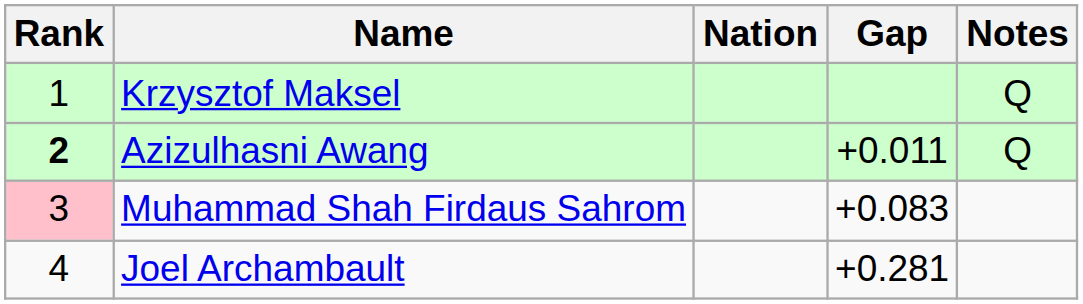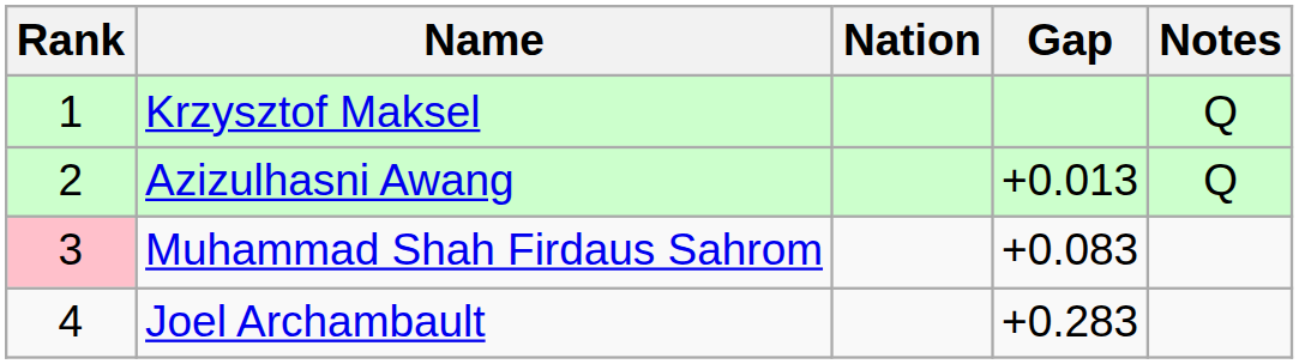 <table class="wikitable sortable" style="text-align:center">
 <tr>
 <th>Rank</th>
 <th>Name</th>
 <th>Nation</th>
 <th>Gap</th>
 <th>Notes</th>
 </tr>
 <tr bgcolor=ccffcc>
 <td>1</td>
 <td align=left><a href='#'>Krzysztof Maksel</a></td>
 <td align=left></td>
 <td></td>
 <td>Q</td>
 </tr>
 <tr bgcolor=ccffcc>
-<td><strong>2</strong></td>
+<td>2</td>
 <td align=left><a href='#'>Azizulhasni Awang</a></td>
 <td align=left></td>
-<td>+0.011</td>
+<td>+0.013</td>
 <td>Q</td>
 </tr>
 <tr>
 <td style="background: pink;">3</td>
 <td align=left><a href='#'>Muhammad Shah Firdaus Sahrom</a></td>
 <td align=left></td>
 <td>+0.083</td>
 <td></td>
 </tr>
 <tr>
 <td>4</td>
 <td align=left><a href='#'>Joel Archambault</a></td>
 <td align=left></td>
-<td>+0.281</td>
+<td>+0.283</td>
 <td></td>
 </tr>
 </table>
